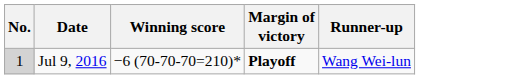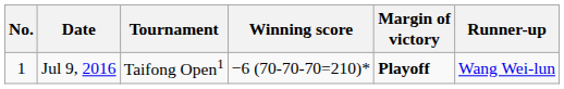 <table class="wikitable" style="font-size:95%;">
 <tr>
 <th>No.</th>
 <th>Date</th>
+<th>Tournament</th>
 <th>Winning score</th>
 <th>Margin of<br>victory</th>
 <th>Runner-up</th>
 </tr>
 <tr>
-<td align=center style="background: lightgrey;">1</td>
+<td align=center>1</td>
 <td align=right>Jul 9, <a href='#'>2016</a></td>
+<td>Taifong Open<sup>1</sup></td>
 <td>−6 (70-70-70=210)*</td>
 <td><strong>Playoff</strong></td>
 <td> <a href='#'>Wang Wei-lun</a></td>
 </tr>
 </table>
